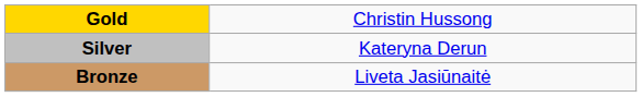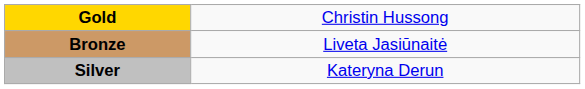 <table class="wikitable" style="text-align:center; " width="35%">
 <tr>
 <td bgcolor="gold"><strong>Gold</strong></td>
 <td><a href='#'>Christin Hussong</a><br>  <small><em></em></small></td>
 </tr>
 <tr>
+<td bgcolor="CC9966"><strong>Bronze</strong></td>
+<td><a href='#'>Liveta Jasiūnaitė</a><br>  <small><em></em></small></td>
+</tr>
+<tr>
 <td bgcolor="silver"><strong>Silver</strong></td>
 <td><a href='#'>Kateryna Derun</a><br>  <small><em></em></small></td>
 </tr>
-<tr>
-<td bgcolor="CC9966"><strong>Bronze</strong></td>
-<td><a href='#'>Liveta Jasiūnaitė</a><br>  <small><em></em></small></td>
-</tr>
 </table>
